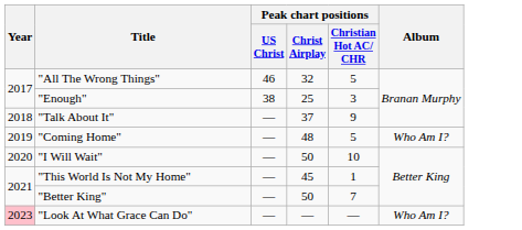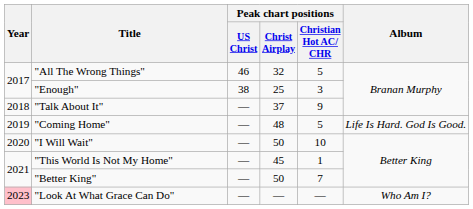 <table class="wikitable"  style="text-align:center">
 <tr>
 <th scope="col" rowspan="2">Year</th>
 <th scope="col" rowspan="2" style="width:17em;">Title</th>
 <th scope="col" colspan="3">Peak chart positions</th>
 <th scope="col" rowspan="2">Album</th>
 </tr>
 <tr>
 <th scope="col" style="width:2.5em;font-size:90%;"><a href='#'>US<br>Christ</a><br></th>
 <th style="width:3em; font-size:90%"><a href='#'>Christ<br>Airplay</a><br></th>
 <th style="width:3em; font-size:90%"><a href='#'>Christian</a><br><a href='#'>Hot AC/</a><br><a href='#'>CHR</a><br></th>
 </tr>
 <tr>
 <td rowspan="2">2017</td>
 <td style="text-align:left">"All The Wrong Things"<br></td>
 <td>46</td>
 <td>32</td>
 <td>5</td>
 <td rowspan="3"><em>Branan Murphy</em></td>
 </tr>
 <tr>
 <td style="text-align:left">"Enough"</td>
 <td>38</td>
 <td>25</td>
 <td>3</td>
 </tr>
 <tr>
 <td rowspan="1">2018</td>
 <td style="text-align:left">"Talk About It"</td>
 <td>—</td>
 <td>37</td>
 <td>9</td>
 </tr>
 <tr>
 <td>2019</td>
 <td style="text-align:left">"Coming Home"</td>
 <td>—</td>
 <td>48</td>
 <td>5</td>
-<td><em>Who Am I? </em></td>
+<td><em>Life Is Hard. God Is Good.</em></td>
 </tr>
 <tr>
 <td>2020</td>
 <td style="text-align:left">"I Will Wait"</td>
 <td>—</td>
 <td>50</td>
 <td>10</td>
 <td rowspan="3"><em>Better King</em></td>
 </tr>
 <tr>
 <td rowspan="2">2021</td>
 <td style="text-align:left">"This World Is Not My Home"</td>
 <td>—</td>
 <td>45</td>
 <td>1</td>
 </tr>
 <tr>
 <td style="text-align:left">"Better King"</td>
 <td>—</td>
 <td>50</td>
 <td>7</td>
 </tr>
 <tr>
 <td style="background: pink;">2023</td>
 <td style="text-align:left">"Look At What Grace Can Do"</td>
 <td>—</td>
 <td>—</td>
 <td>—</td>
 <td><em>Who Am I? </em></td>
 </tr>
 </table>
